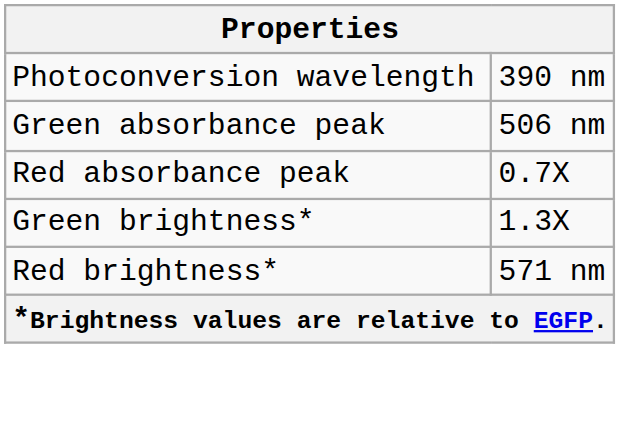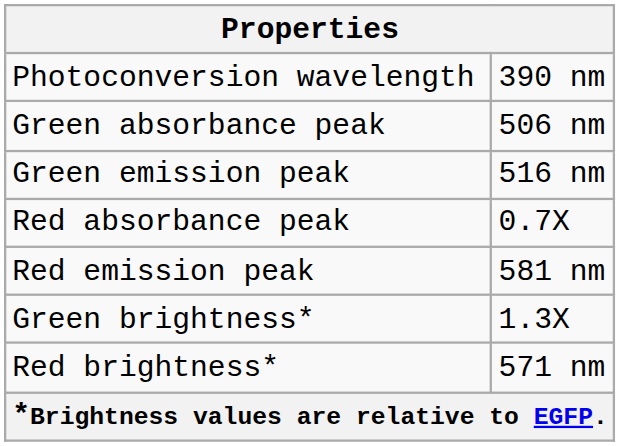 <table class="wikitable" border="1">
 <tr>
 <th colspan="2">Properties</th>
 </tr>
 <tr>
 <td>Photoconversion wavelength</td>
 <td>390 nm</td>
 </tr>
 <tr>
 <td>Green absorbance peak</td>
 <td>506 nm</td>
 </tr>
 <tr>
+<td>Green emission peak</td>
+<td>516 nm</td>
+</tr>
+<tr>
 <td>Red absorbance peak</td>
 <td>0.7X</td>
+</tr>
+<tr>
+<td>Red emission peak</td>
+<td>581 nm</td>
 </tr>
 <tr>
 <td>Green brightness*</td>
 <td>1.3X</td>
 </tr>
 <tr>
 <td>Red brightness*</td>
 <td>571 nm</td>
 </tr>
 <tr>
 <th colspan="2">*<small>Brightness values are relative to <a href='#'>EGFP</a>.</small></th>
 </tr>
 </table>
